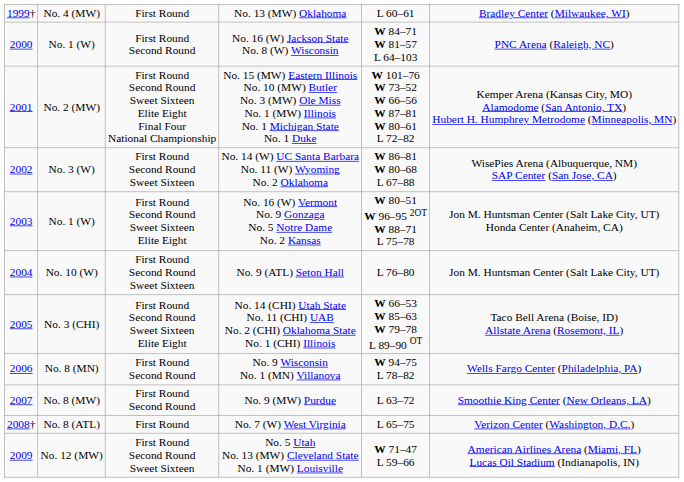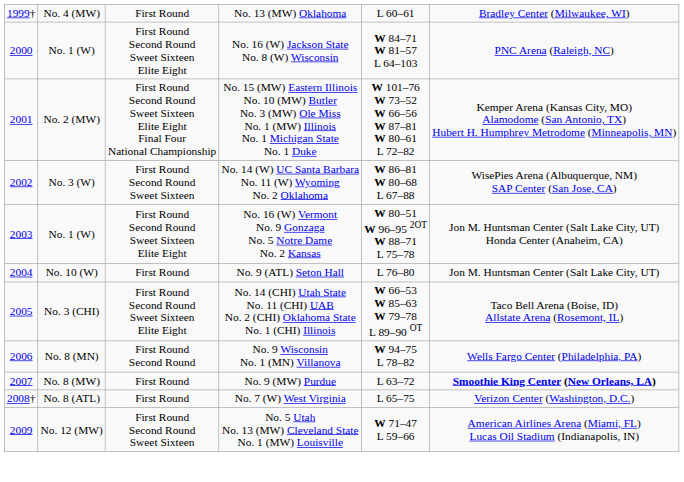 <table class="wikitable">
 <tr style="text-align:center;">
 <td><a href='#'>1999</a>†</td>
 <td>No. 4 (MW)</td>
 <td>First Round</td>
 <td>No. 13 (MW) <a href='#'>Oklahoma</a></td>
 <td>L 60–61</td>
 <td><a href='#'>Bradley Center</a> (<a href='#'>Milwaukee, WI</a>)</td>
 </tr>
 <tr style="text-align:center;">
 <td><a href='#'>2000</a></td>
 <td>No. 1 (W)</td>
-<td>First Round<br>Second Round</td>
+<td>First Round<br>Second Round<br>Sweet Sixteen<br>Elite Eight</td>
 <td>No. 16 (W) <a href='#'>Jackson State</a><br>No. 8 (W) <a href='#'>Wisconsin</a></td>
 <td><strong>W</strong> 84–71<br><strong>W</strong> 81–57<br>L 64–103</td>
 <td><a href='#'>PNC Arena</a> (<a href='#'>Raleigh, NC</a>)</td>
 </tr>
 <tr style="text-align:center;">
 <td><a href='#'>2001</a></td>
 <td>No. 2 (MW)</td>
 <td>First Round<br>Second Round<br>Sweet Sixteen<br>Elite Eight<br>Final Four<br>National Championship</td>
 <td>No. 15 (MW) <a href='#'>Eastern Illinois</a> <br>No. 10 (MW) <a href='#'>Butler</a><br>No. 3 (MW) <a href='#'>Ole Miss</a> <br>No. 1 (MW) <a href='#'>Illinois</a> <br>No. 1 <a href='#'>Michigan State</a> <br>No. 1 <a href='#'>Duke</a></td>
 <td><strong>W</strong> 101–76<br><strong>W</strong> 73–52<br> <strong>W</strong> 66–56<br><strong>W</strong> 87–81 <br><strong>W</strong> 80–61<br> L 72–82</td>
 <td>Kemper Arena (Kansas City, MO) <br> <a href='#'>Alamodome</a> (<a href='#'>San Antonio, TX</a>) <br> <a href='#'>Hubert H. Humphrey Metrodome</a> (<a href='#'>Minneapolis, MN</a>)</td>
 </tr>
 <tr style="text-align:center;">
 <td><a href='#'>2002</a></td>
 <td>No. 3 (W)</td>
 <td>First Round<br>Second Round<br>Sweet Sixteen</td>
 <td>No. 14 (W) <a href='#'>UC Santa Barbara</a><br>No. 11 (W) <a href='#'>Wyoming</a><br>No. 2 <a href='#'>Oklahoma</a></td>
 <td><strong>W</strong> 86–81<br><strong>W</strong> 80–68<br>L 67–88</td>
 <td>WisePies Arena (Albuquerque, NM) <br> <a href='#'>SAP Center</a> (<a href='#'>San Jose, CA</a>)</td>
 </tr>
 <tr style="text-align:center;">
 <td><a href='#'>2003</a></td>
 <td>No. 1 (W)</td>
 <td>First Round<br>Second Round<br>Sweet Sixteen<br>Elite Eight</td>
 <td>No. 16 (W) <a href='#'>Vermont</a><br>No. 9 <a href='#'>Gonzaga</a><br>No. 5 <a href='#'>Notre Dame</a><br>No. 2 <a href='#'>Kansas</a></td>
 <td><strong>W</strong> 80–51<br><strong>W</strong> 96–95 <sup>2OT</sup> <br><strong>W</strong> 88–71<br>L 75–78</td>
 <td>Jon M. Huntsman Center (Salt Lake City, UT) <br> Honda Center (Anaheim, CA)</td>
 </tr>
 <tr style="text-align:center;">
 <td><a href='#'>2004</a></td>
 <td>No. 10 (W)</td>
-<td>First Round<br>Second Round<br>Sweet Sixteen</td>
+<td>First Round</td>
 <td>No. 9 (ATL) <a href='#'>Seton Hall</a></td>
 <td>L 76–80</td>
 <td>Jon M. Huntsman Center (Salt Lake City, UT)</td>
 </tr>
 <tr style="text-align:center;">
 <td><a href='#'>2005</a></td>
 <td>No. 3 (CHI)</td>
 <td>First Round<br>Second Round<br>Sweet Sixteen<br>Elite Eight</td>
 <td>No. 14 (CHI) <a href='#'>Utah State</a><br>No. 11 (CHI) <a href='#'>UAB</a><br>No. 2 (CHI) <a href='#'>Oklahoma State</a><br>No. 1 (CHI) <a href='#'>Illinois</a></td>
 <td><strong>W</strong> 66–53<br><strong>W</strong> 85–63<br><strong>W</strong> 79–78<br>L 89–90 <sup>OT</sup></td>
 <td>Taco Bell Arena (Boise, ID) <br> <a href='#'>Allstate Arena</a> (<a href='#'>Rosemont, IL</a>)</td>
 </tr>
 <tr style="text-align:center;">
 <td><a href='#'>2006</a></td>
 <td>No. 8 (MN)</td>
 <td>First Round <br>Second Round</td>
 <td>No. 9 <a href='#'>Wisconsin</a> <br> No. 1 (MN) <a href='#'>Villanova</a></td>
 <td><strong>W</strong> 94–75 <br> L 78–82</td>
 <td><a href='#'>Wells Fargo Center</a> (<a href='#'>Philadelphia, PA</a>)</td>
 </tr>
 <tr style="text-align:center;">
 <td><a href='#'>2007</a></td>
 <td>No. 8 (MW)</td>
-<td>First Round <br>Second Round</td>
+<td>First Round</td>
 <td>No. 9 (MW) <a href='#'>Purdue</a></td>
 <td>L 63–72</td>
-<td><a href='#'>Smoothie King Center</a> (<a href='#'>New Orleans, LA</a>)</td>
+<td><strong><a href='#'>Smoothie King Center</a> (<a href='#'>New Orleans, LA</a>)</strong></td>
 </tr>
 <tr style="text-align:center;">
 <td><a href='#'>2008</a>†</td>
 <td>No. 8 (ATL)</td>
 <td>First Round</td>
 <td>No. 7 (W) <a href='#'>West Virginia</a></td>
 <td>L 65–75</td>
 <td><a href='#'>Verizon Center</a> (<a href='#'>Washington, D.C.</a>)</td>
 </tr>
 <tr style="text-align:center;">
 <td><a href='#'>2009</a></td>
 <td>No. 12 (MW)</td>
 <td>First Round<br>Second Round<br>Sweet Sixteen</td>
 <td>No. 5 <a href='#'>Utah</a><br>No. 13 (MW) <a href='#'>Cleveland State</a><br>No. 1 (MW) <a href='#'>Louisville</a></td>
 <td><strong>W</strong> 71–47<br>L 59–66</td>
 <td><a href='#'>American Airlines Arena</a> (<a href='#'>Miami, FL</a>) <br> <a href='#'>Lucas Oil Stadium</a> (Indianapolis, IN)</td>
 </tr>
 </table>
